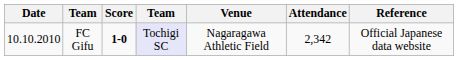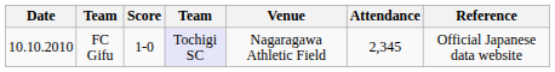 <table class="wikitable" style="text-align:center;">
 <tr>
 <th>Date</th>
 <th>Team</th>
 <th>Score</th>
 <th>Team</th>
 <th>Venue</th>
 <th>Attendance</th>
 <th>Reference</th>
 </tr>
 <tr>
 <td>10.10.2010</td>
 <td>FC Gifu</td>
-<td><strong>1-0</strong></td>
+<td>1-0</td>
 <td style="background: lavender;">Tochigi SC</td>
 <td>Nagaragawa Athletic Field</td>
-<td>2,342</td>
+<td>2,345</td>
 <td>Official Japanese data website </td>
 </tr>
 </table>
